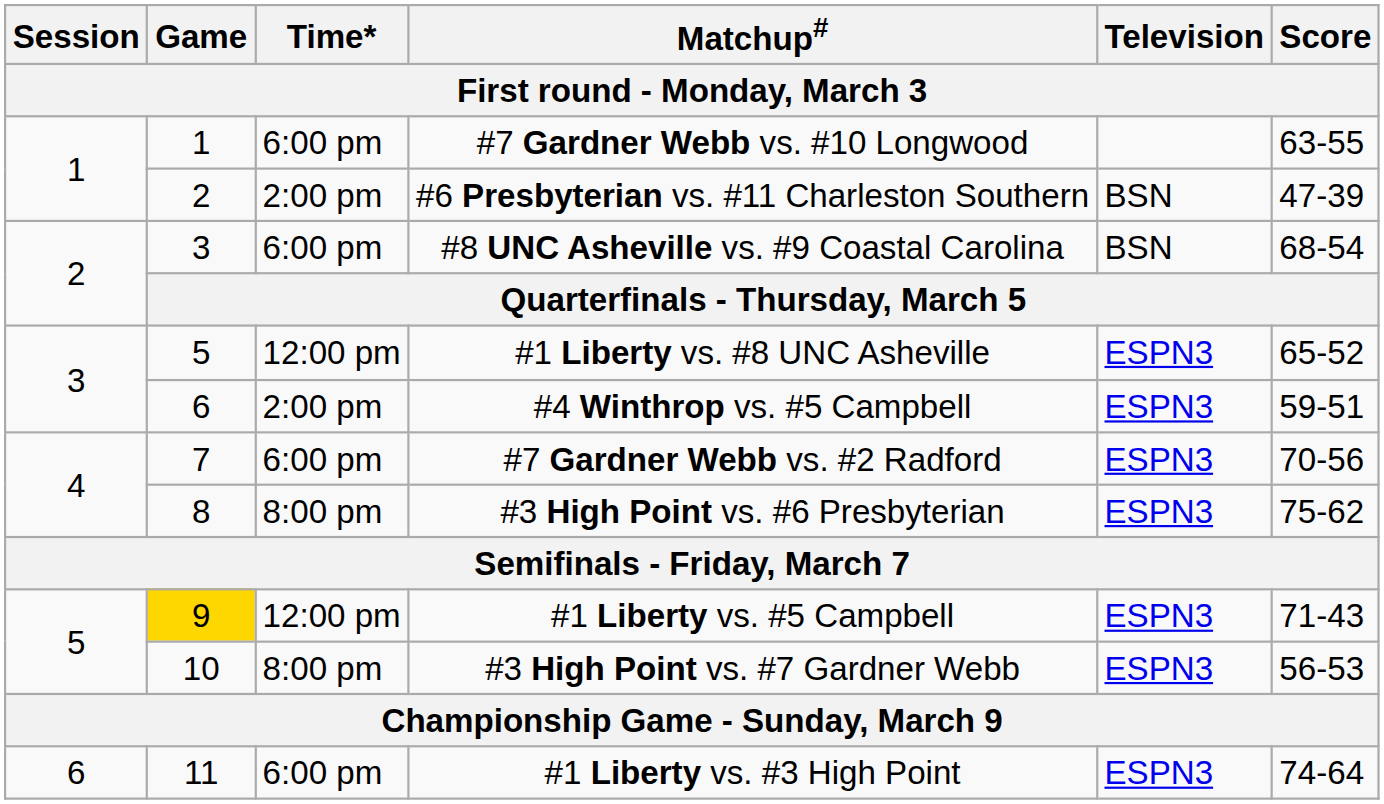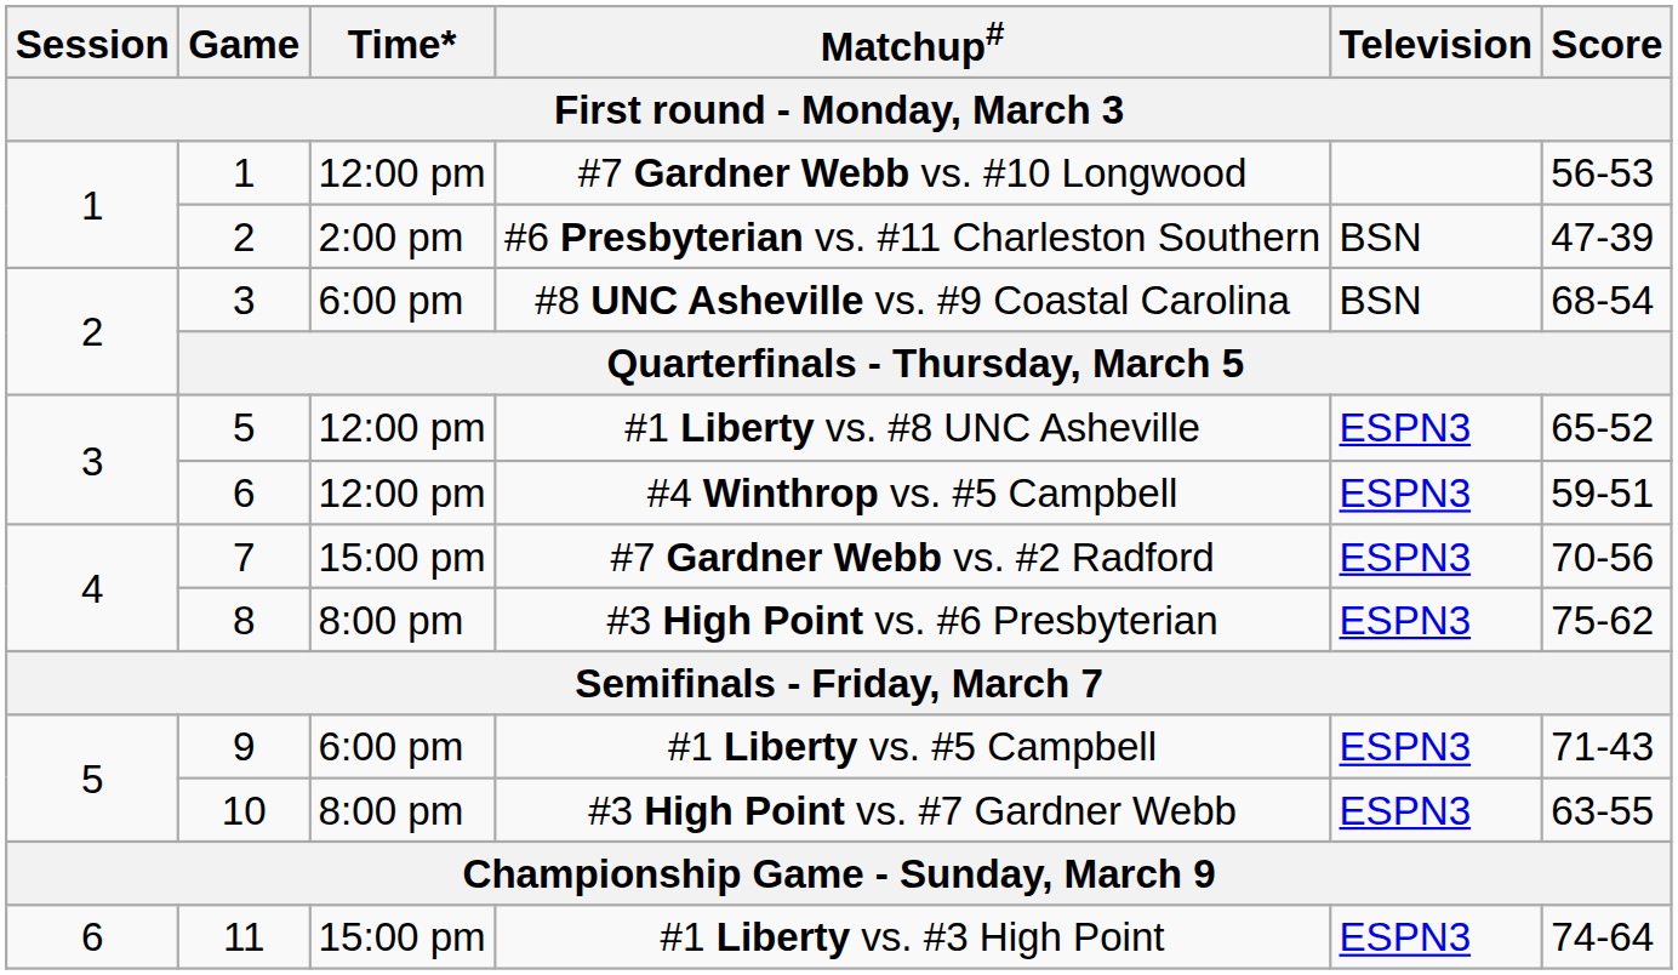 <table class="wikitable" style="font-size: 95%">
 <tr>
 <th>Session</th>
 <th>Game</th>
 <th>Time*</th>
 <th>Matchup<sup>#</sup></th>
 <th>Television</th>
 <th>Score</th>
 </tr>
 <tr>
 <th colspan=6>First round - Monday, March 3</th>
 </tr>
 <tr>
 <td rowspan=2 align=center>1</td>
 <td align=center>1</td>
-<td>6:00 pm</td>
+<td>12:00 pm</td>
 <td align=center>#7 <strong>Gardner Webb</strong> vs. #10 Longwood</td>
 <td> </td>
-<td>63-55</td>
+<td>56-53</td>
 </tr>
 <tr>
 <td align=center>2</td>
 <td>2:00 pm</td>
 <td align=center>#6 <strong>Presbyterian</strong> vs. #11 Charleston Southern</td>
 <td>BSN</td>
 <td>47-39</td>
 </tr>
 <tr>
 <td rowspan=2 align=center>2</td>
 <td align=center>3</td>
 <td>6:00 pm</td>
 <td align=center>#8 <strong>UNC Asheville</strong> vs. #9 Coastal Carolina</td>
 <td>BSN</td>
 <td>68-54</td>
 </tr>
 <tr>
 <th colspan=6>Quarterfinals - Thursday, March 5</th>
 </tr>
 <tr>
 <td rowspan=2 align=center>3</td>
 <td align=center>5</td>
 <td>12:00 pm</td>
 <td align=center>#1 <strong>Liberty</strong> vs. #8 UNC Asheville</td>
 <td><a href='#'>ESPN3</a></td>
 <td>65-52</td>
 </tr>
 <tr>
 <td align=center>6</td>
-<td>2:00 pm</td>
+<td>12:00 pm</td>
 <td align=center>#4 <strong>Winthrop</strong> vs. #5 Campbell</td>
 <td><a href='#'>ESPN3</a></td>
 <td>59-51</td>
 </tr>
 <tr>
 <td rowspan=2 align=center>4</td>
 <td align=center>7</td>
-<td>6:00 pm</td>
+<td>15:00 pm</td>
 <td align=center>#7<strong> Gardner Webb</strong> vs. #2 Radford</td>
 <td><a href='#'>ESPN3</a></td>
 <td>70-56</td>
 </tr>
 <tr>
 <td align=center>8</td>
 <td>8:00 pm</td>
 <td align=center>#3<strong> High Point</strong> vs. #6 Presbyterian</td>
 <td><a href='#'>ESPN3</a></td>
 <td>75-62</td>
 </tr>
 <tr>
 <th colspan=6>Semifinals - Friday, March 7</th>
 </tr>
 <tr>
 <td rowspan=2 align=center>5</td>
-<td align=center style="background: gold;">9</td>
-<td>12:00 pm</td>
+<td align=center>9</td>
+<td>6:00 pm</td>
 <td align=center>#1 <strong>Liberty</strong> vs. #5 Campbell</td>
 <td><a href='#'>ESPN3</a></td>
 <td>71-43</td>
 </tr>
 <tr>
 <td align=center>10</td>
 <td>8:00 pm</td>
 <td align=center>#3<strong> High Point</strong> vs. #7 Gardner Webb</td>
 <td><a href='#'>ESPN3</a></td>
-<td>56-53</td>
+<td>63-55</td>
 </tr>
 <tr>
 <th colspan=6>Championship Game - Sunday, March 9</th>
 </tr>
 <tr>
 <td align=center>6</td>
 <td align=center>11</td>
-<td>6:00 pm</td>
+<td>15:00 pm</td>
 <td align=center>#1<strong> Liberty</strong> vs. #3 High Point</td>
 <td><a href='#'>ESPN3</a></td>
 <td>74-64</td>
 </tr>
 </table>
